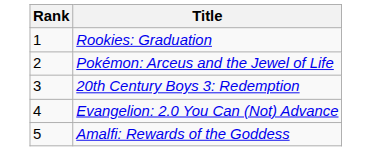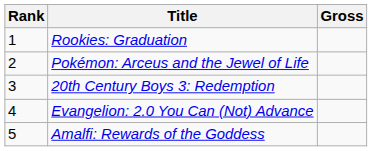 <table class="wikitable sortable" style="margin:auto; margin:auto;">
 <tr>
 <th>Rank</th>
 <th>Title</th>
+<th>Gross</th>
 </tr>
 <tr>
 <td>1</td>
 <td><em><a href='#'>Rookies: Graduation</a></em></td>
+<td></td>
 </tr>
 <tr>
 <td>2</td>
 <td><em><a href='#'>Pokémon: Arceus and the Jewel of Life</a></em></td>
+<td></td>
 </tr>
 <tr>
 <td>3</td>
 <td><em><a href='#'>20th Century Boys 3: Redemption</a></em></td>
+<td></td>
 </tr>
 <tr>
 <td>4</td>
 <td><em><a href='#'>Evangelion: 2.0 You Can (Not) Advance</a></em></td>
+<td></td>
 </tr>
 <tr>
 <td>5</td>
 <td><em><a href='#'>Amalfi: Rewards of the Goddess</a></em></td>
+<td></td>
 </tr>
 </table>
